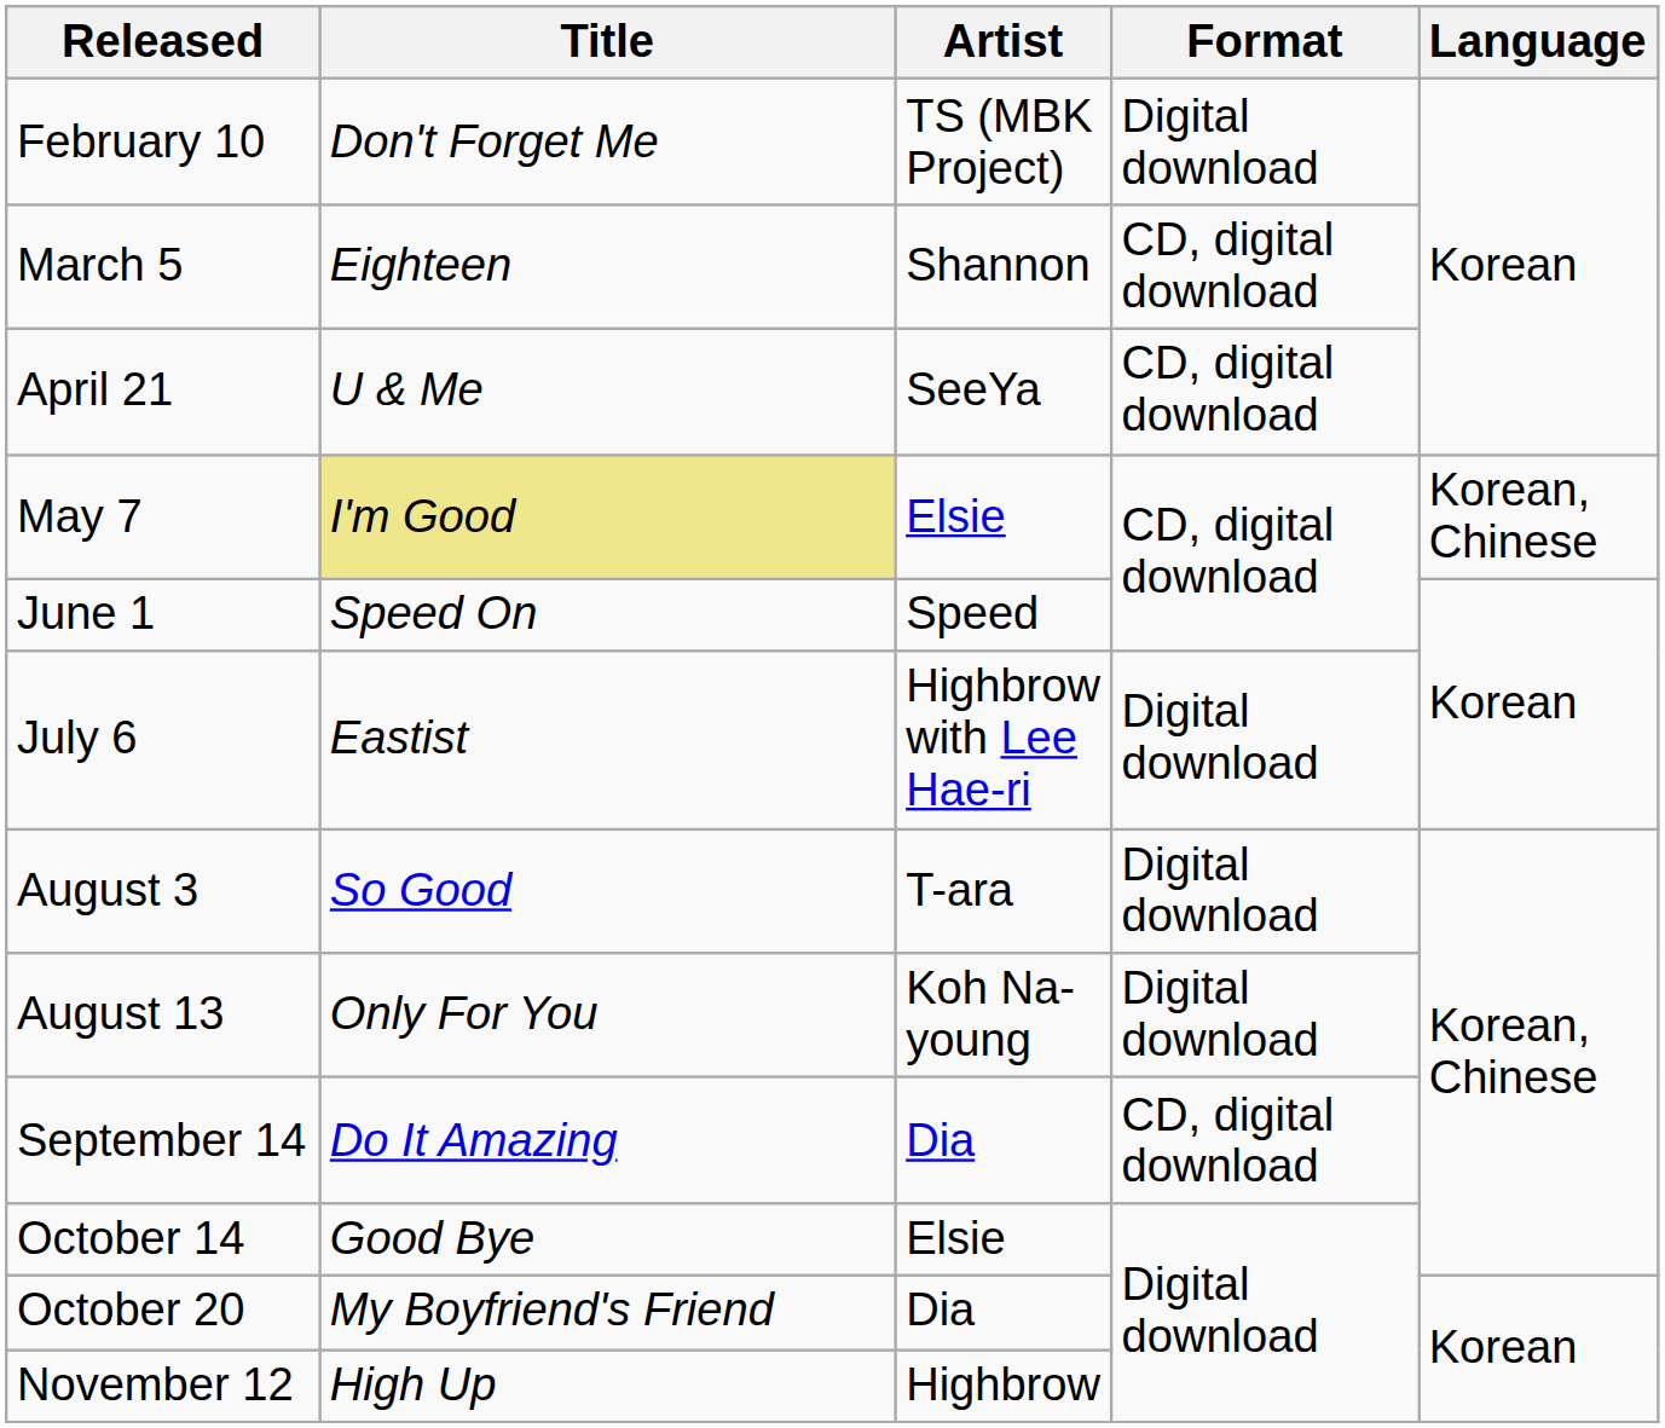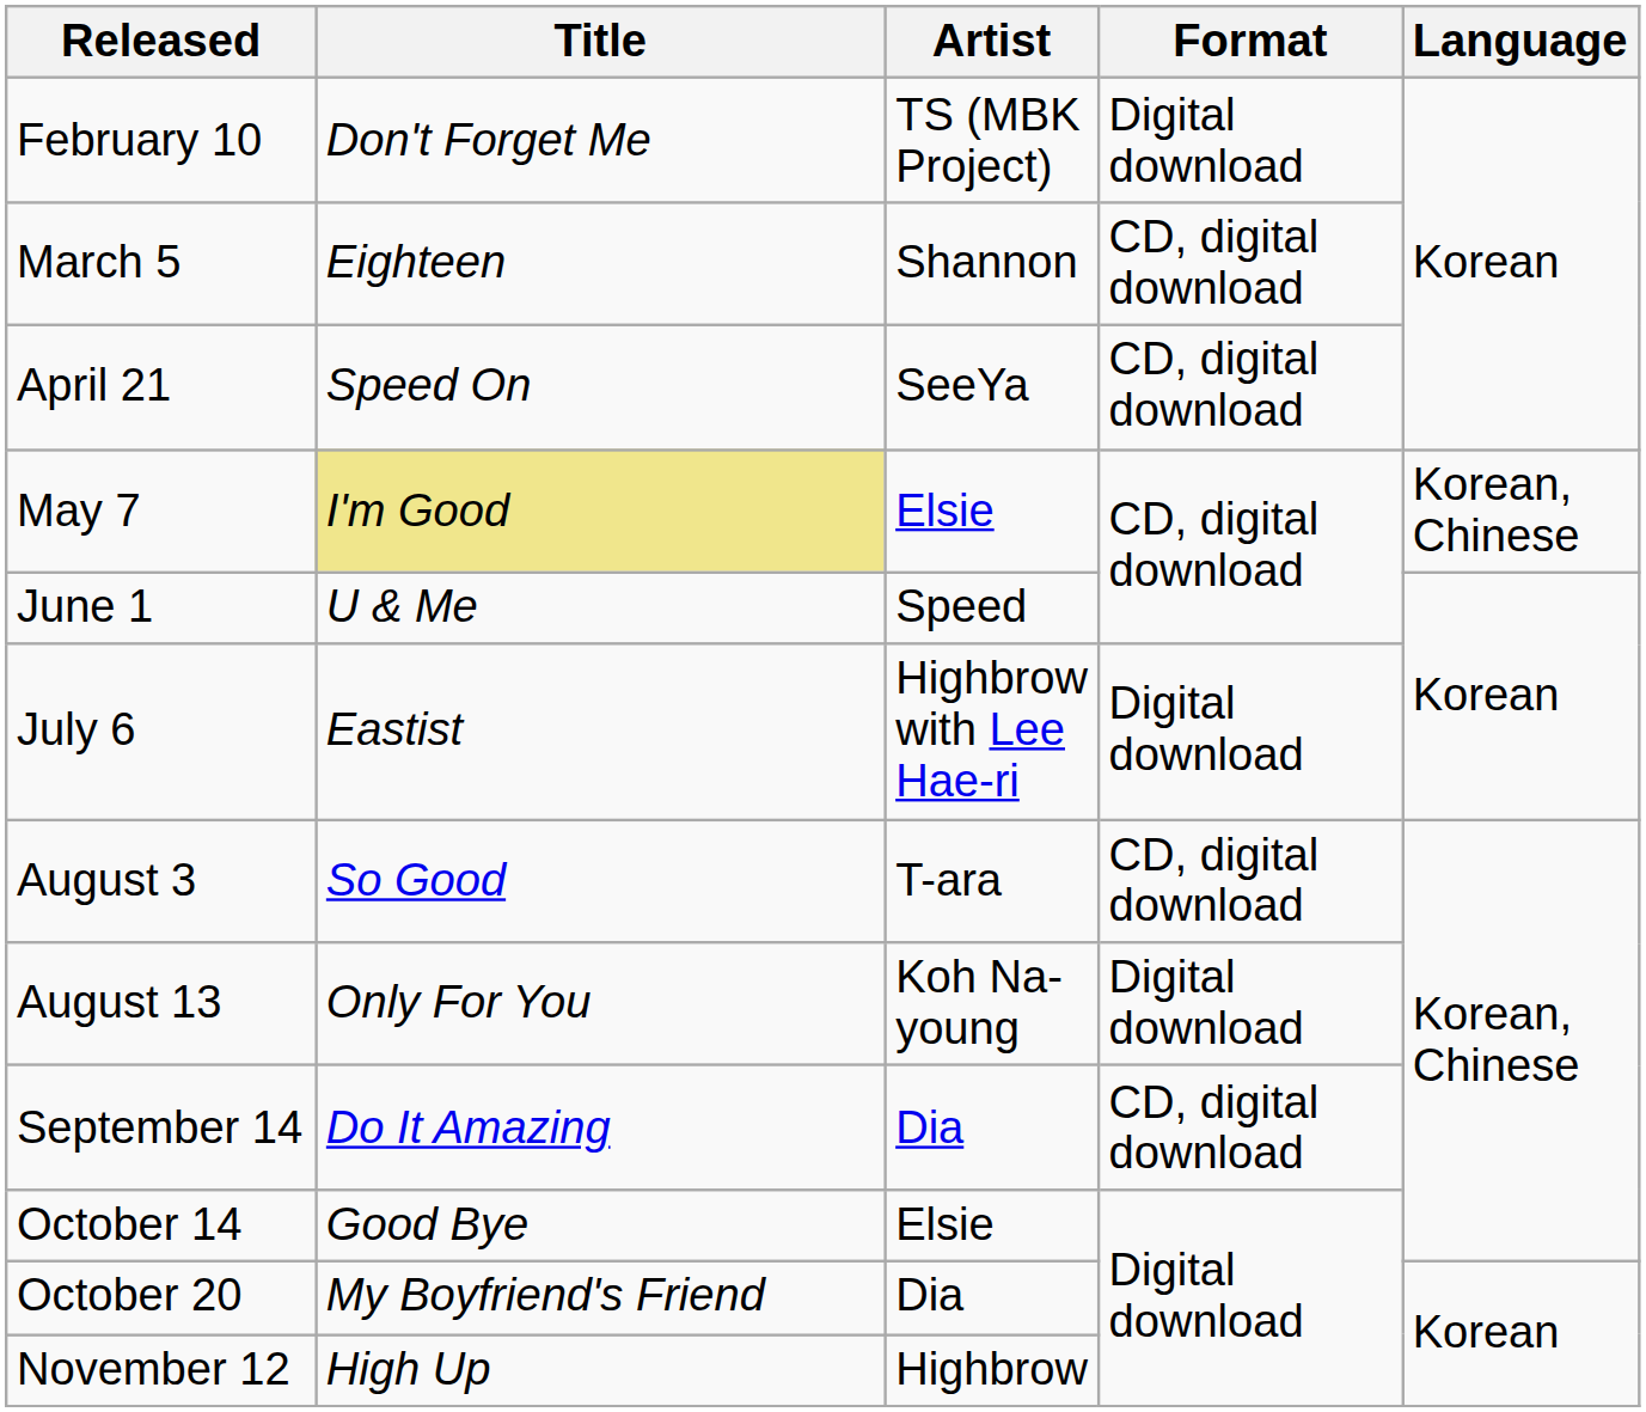 <table class="wikitable sortable" align="left center" style="width:65%;">
 <tr>
 <th style="width:20%;">Released</th>
 <th style="width:40%;">Title</th>
 <th style="width:10%;">Artist</th>
 <th style="width:20%;">Format</th>
 <th style="width:10%;">Language</th>
 </tr>
 <tr>
 <td>February 10</td>
 <td><em>Don't Forget Me</em></td>
 <td>TS (MBK Project)</td>
 <td>Digital download</td>
 <td rowspan="3">Korean</td>
 </tr>
 <tr>
 <td>March 5</td>
 <td><em>Eighteen</em></td>
 <td>Shannon</td>
 <td>CD, digital download</td>
 </tr>
 <tr>
 <td>April 21</td>
-<td><em>U & Me</em></td>
+<td><em>Speed On</em></td>
 <td>SeeYa</td>
 <td>CD, digital download</td>
 </tr>
 <tr>
 <td>May 7</td>
 <td style="background: khaki;"><em>I'm Good</em></td>
 <td><a href='#'>Elsie</a></td>
 <td rowspan="2">CD, digital download</td>
 <td>Korean, Chinese</td>
 </tr>
 <tr>
 <td>June 1</td>
-<td><em>Speed On</em></td>
+<td><em>U & Me</em></td>
 <td>Speed</td>
 <td rowspan="2">Korean</td>
 </tr>
 <tr>
 <td>July 6</td>
 <td><em>Eastist</em></td>
 <td>Highbrow with <a href='#'>Lee Hae-ri</a></td>
 <td>Digital download</td>
 </tr>
 <tr>
 <td>August 3</td>
 <td><em><a href='#'>So Good</a></em></td>
 <td>T-ara</td>
-<td>Digital download</td>
+<td>CD, digital download</td>
 <td rowspan="4">Korean, Chinese</td>
 </tr>
 <tr>
 <td>August 13</td>
 <td><em>Only For You</em></td>
 <td>Koh Na-young</td>
 <td>Digital download</td>
 </tr>
 <tr>
 <td>September 14</td>
 <td><em><a href='#'>Do It Amazing</a></em></td>
 <td><a href='#'>Dia</a></td>
 <td>CD, digital download</td>
 </tr>
 <tr>
 <td>October 14</td>
 <td><em>Good Bye</em></td>
 <td>Elsie</td>
 <td rowspan="3">Digital download</td>
 </tr>
 <tr>
 <td>October 20</td>
 <td><em>My Boyfriend's Friend</em></td>
 <td>Dia</td>
 <td rowspan="2">Korean</td>
 </tr>
 <tr>
 <td>November 12</td>
 <td><em>High Up</em></td>
 <td>Highbrow</td>
 </tr>
 </table>
